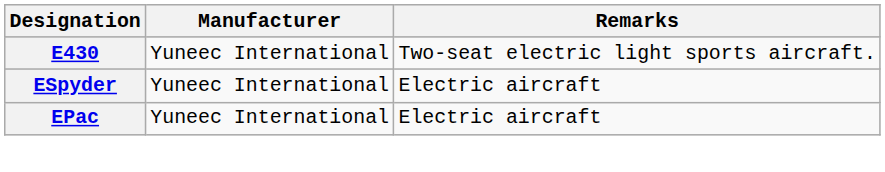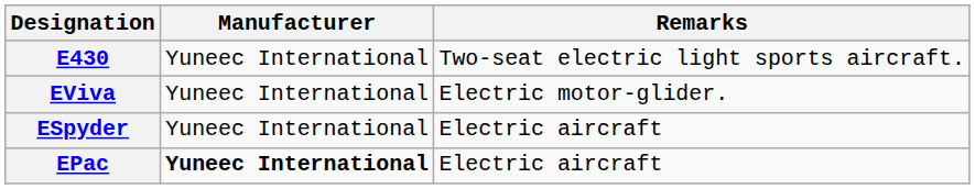 <table class="wikitable">
 <tr>
 <th>Designation</th>
 <th>Manufacturer</th>
 <th>Remarks</th>
 </tr>
 <tr>
 <th><a href='#'>E430</a></th>
 <td>Yuneec International</td>
 <td>Two-seat electric light sports aircraft.</td>
 </tr>
 <tr>
+<th><a href='#'>EViva</a></th>
+<td>Yuneec International</td>
+<td>Electric motor-glider.</td>
+</tr>
+<tr>
 <th><a href='#'>ESpyder</a></th>
 <td>Yuneec International</td>
 <td>Electric aircraft</td>
 </tr>
 <tr>
 <th><a href='#'>EPac</a></th>
-<td>Yuneec International</td>
+<td><strong>Yuneec International</strong></td>
 <td>Electric aircraft</td>
 </tr>
 </table>
